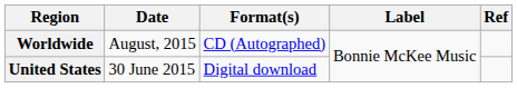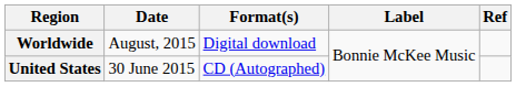 <table class="wikitable plainrowheaders">
 <tr>
 <th scope="col">Region</th>
 <th scope="col">Date</th>
 <th scope="col">Format(s)</th>
 <th scope="col">Label</th>
 <th scope="col">Ref</th>
 </tr>
 <tr>
 <th scope="row">Worldwide</th>
 <td rowspan="1">August, 2015</td>
-<td rowspan="1"><a href='#'>CD (Autographed)</a></td>
+<td rowspan="1"><a href='#'>Digital download</a></td>
 <td rowspan="2">Bonnie McKee Music</td>
 <td></td>
 </tr>
 <tr>
 <th scope="row">United States</th>
 <td rowspan="1">30 June 2015</td>
-<td rowspan="1"><a href='#'>Digital download</a></td>
+<td rowspan="1"><a href='#'>CD (Autographed)</a></td>
 <td></td>
 </tr>
 </table>
